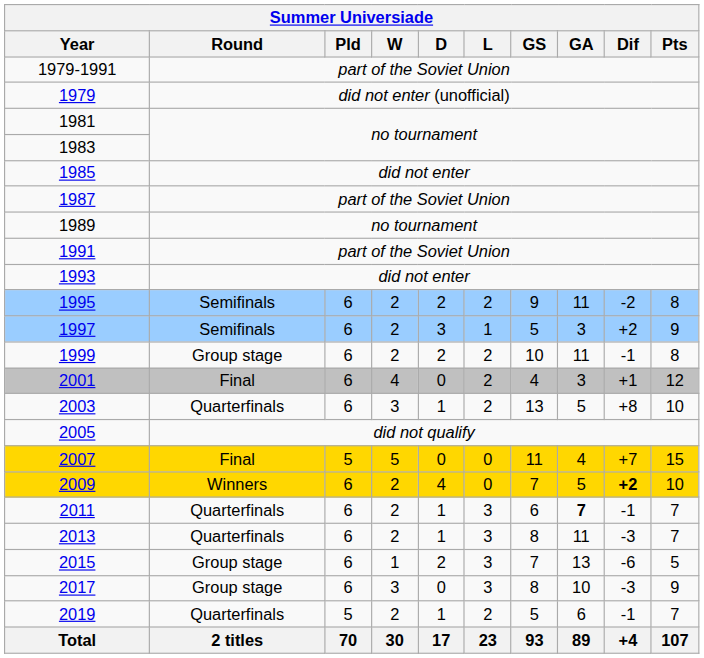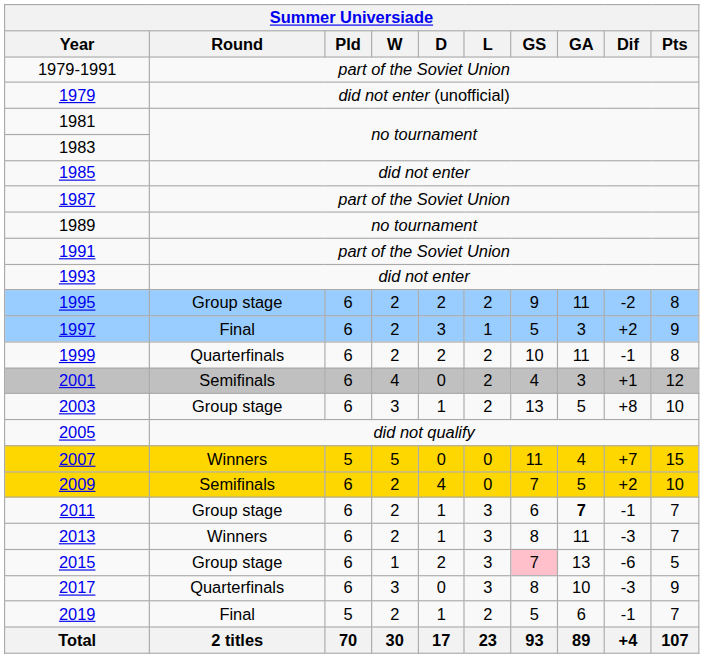 <table class="wikitable" style="text-align: center;font-size:90%;">
 <tr>
 <th colspan=11><a href='#'>Summer Universiade</a></th>
 </tr>
 <tr>
 <th width=125>Year</th>
 <th width=150>Round</th>
 <th width=35>Pld</th>
 <th width=35>W</th>
 <th width=35>D</th>
 <th width=35>L</th>
 <th width=35>GS</th>
 <th width=35>GA</th>
 <th width=35>Dif</th>
 <th width=35>Pts</th>
 </tr>
 <tr>
 <td>1979-1991</td>
 <td colspan=9><em>part of the Soviet Union</em></td>
 </tr>
 <tr>
 <td> <a href='#'>1979</a></td>
 <td colspan=9><em>did not enter</em> (unofficial)</td>
 </tr>
 <tr>
 <td> 1981</td>
 <td colspan=9 rowspan=2><em>no tournament</em></td>
 </tr>
 <tr>
 <td> 1983</td>
 </tr>
 <tr>
 <td> <a href='#'>1985</a></td>
 <td colspan=9><em>did not enter</em></td>
 </tr>
 <tr>
 <td> <a href='#'>1987</a></td>
 <td colspan=9><em>part of the Soviet Union</em></td>
 </tr>
 <tr>
 <td> 1989</td>
 <td colspan=9><em>no tournament</em></td>
 </tr>
 <tr>
 <td> <a href='#'>1991</a></td>
 <td colspan=9><em>part of the Soviet Union</em></td>
 </tr>
 <tr>
 <td> <a href='#'>1993</a></td>
 <td colspan=9><em>did not enter</em></td>
 </tr>
 <tr bgcolor=#9acdff>
 <td> <a href='#'>1995</a></td>
-<td>Semifinals</td>
+<td>Group stage</td>
 <td>6</td>
 <td>2</td>
 <td>2</td>
 <td>2</td>
 <td>9</td>
 <td>11</td>
 <td>-2</td>
 <td>8</td>
 </tr>
 <tr bgcolor=#9acdff>
 <td> <a href='#'>1997</a></td>
-<td>Semifinals</td>
+<td>Final</td>
 <td>6</td>
 <td>2</td>
 <td>3</td>
 <td>1</td>
 <td>5</td>
 <td>3</td>
 <td>+2</td>
 <td>9</td>
 </tr>
 <tr>
 <td> <a href='#'>1999</a></td>
-<td>Group stage</td>
+<td>Quarterfinals</td>
 <td>6</td>
 <td>2</td>
 <td>2</td>
 <td>2</td>
 <td>10</td>
 <td>11</td>
 <td>-1</td>
 <td>8</td>
 </tr>
 <tr bgcolor=silver>
 <td> <a href='#'>2001</a></td>
-<td>Final</td>
+<td>Semifinals</td>
 <td>6</td>
 <td>4</td>
 <td>0</td>
 <td>2</td>
 <td>4</td>
 <td>3</td>
 <td>+1</td>
 <td>12</td>
 </tr>
 <tr>
 <td> <a href='#'>2003</a></td>
-<td>Quarterfinals</td>
+<td>Group stage</td>
 <td>6</td>
 <td>3</td>
 <td>1</td>
 <td>2</td>
 <td>13</td>
 <td>5</td>
 <td>+8</td>
 <td>10</td>
 </tr>
 <tr>
 <td> <a href='#'>2005</a></td>
 <td colspan=9><em>did not qualify</em></td>
 </tr>
 <tr bgcolor=gold>
 <td> <a href='#'>2007</a></td>
-<td>Final</td>
+<td>Winners</td>
 <td>5</td>
 <td>5</td>
 <td>0</td>
 <td>0</td>
 <td>11</td>
 <td>4</td>
 <td>+7</td>
 <td>15</td>
 </tr>
 <tr bgcolor=gold>
 <td> <a href='#'>2009</a></td>
-<td>Winners</td>
+<td>Semifinals</td>
 <td>6</td>
 <td>2</td>
 <td>4</td>
 <td>0</td>
 <td>7</td>
 <td>5</td>
-<td><strong>+2</strong></td>
+<td>+2</td>
 <td>10</td>
 </tr>
 <tr>
 <td> <a href='#'>2011</a></td>
-<td>Quarterfinals</td>
+<td>Group stage</td>
 <td>6</td>
 <td>2</td>
 <td>1</td>
 <td>3</td>
 <td>6</td>
 <td><strong>7</strong></td>
 <td>-1</td>
 <td>7</td>
 </tr>
 <tr>
 <td> <a href='#'>2013</a></td>
-<td>Quarterfinals</td>
+<td>Winners</td>
 <td>6</td>
 <td>2</td>
 <td>1</td>
 <td>3</td>
 <td>8</td>
 <td>11</td>
 <td>-3</td>
 <td>7</td>
 </tr>
 <tr>
 <td> <a href='#'>2015</a></td>
 <td>Group stage</td>
 <td>6</td>
 <td>1</td>
 <td>2</td>
 <td>3</td>
-<td>7</td>
+<td style="background: pink;">7</td>
 <td>13</td>
 <td>-6</td>
 <td>5</td>
 </tr>
 <tr>
 <td> <a href='#'>2017</a></td>
-<td>Group stage</td>
+<td>Quarterfinals</td>
 <td>6</td>
 <td>3</td>
 <td>0</td>
 <td>3</td>
 <td>8</td>
 <td>10</td>
 <td>-3</td>
 <td>9</td>
 </tr>
 <tr>
 <td> <a href='#'>2019</a></td>
-<td>Quarterfinals</td>
+<td>Final</td>
 <td>5</td>
 <td>2</td>
 <td>1</td>
 <td>2</td>
 <td>5</td>
 <td>6</td>
 <td>-1</td>
 <td>7</td>
 </tr>
 <tr>
 <th><strong>Total</strong></th>
 <th><strong>2 titles</strong></th>
 <th><strong>70</strong></th>
 <th><strong>30</strong></th>
 <th><strong>17</strong></th>
 <th><strong>23</strong></th>
 <th><strong>93</strong></th>
 <th><strong>89</strong></th>
 <th><strong>+4</strong></th>
 <th><strong>107</strong></th>
 </tr>
 </table>
